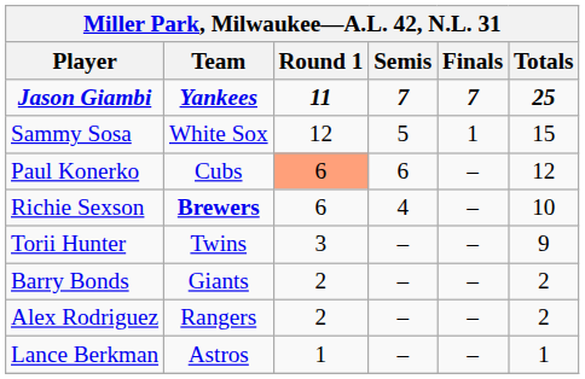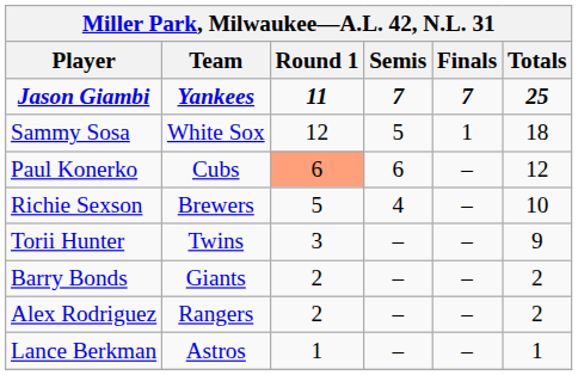 <table class="wikitable" style="font-size: 100%; text-align:right;">
 <tr>
 <th colspan="6"><a href='#'>Miller Park</a>, Milwaukee—A.L. 42, N.L. 31</th>
 </tr>
 <tr>
 <th>Player</th>
 <th>Team</th>
 <th>Round 1</th>
 <th>Semis</th>
 <th>Finals</th>
 <th>Totals</th>
 </tr>
 <tr>
 <td align="center"><strong><em><a href='#'>Jason Giambi</a></em></strong></td>
 <td align="center"><strong><em><a href='#'>Yankees</a></em></strong></td>
 <td align="center"><strong><em>11</em></strong></td>
 <td align="center"><strong><em>7</em></strong></td>
 <td align="center"><strong><em>7</em></strong></td>
 <td align="center"><strong><em>25</em></strong></td>
 </tr>
 <tr>
 <td align="left"><a href='#'>Sammy Sosa</a></td>
 <td align="center"><a href='#'>White Sox</a></td>
 <td align="center">12</td>
 <td align="center">5</td>
 <td align="center">1</td>
-<td align="center">15</td>
+<td align="center">18</td>
 </tr>
 <tr>
 <td align="left"><a href='#'>Paul Konerko</a></td>
 <td align="center"><a href='#'>Cubs</a></td>
 <td align="center" style="background: lightsalmon;">6</td>
 <td align="center">6</td>
 <td align="center">–</td>
 <td align="center">12</td>
 </tr>
 <tr>
 <td align="left"><a href='#'>Richie Sexson</a></td>
-<td align="center"><strong><a href='#'>Brewers</a></strong></td>
-<td align="center">6</td>
+<td align="center"><a href='#'>Brewers</a></td>
+<td align="center">5</td>
 <td align="center">4</td>
 <td align="center">–</td>
 <td align="center">10</td>
 </tr>
 <tr>
 <td align="left"><a href='#'>Torii Hunter</a></td>
 <td align="center"><a href='#'>Twins</a></td>
 <td align="center">3</td>
 <td align="center">–</td>
 <td align="center">–</td>
 <td align="center">9</td>
 </tr>
 <tr>
 <td align="left"><a href='#'>Barry Bonds</a></td>
 <td align="center"><a href='#'>Giants</a></td>
 <td align="center">2</td>
 <td align="center">–</td>
 <td align="center">–</td>
 <td align="center">2</td>
 </tr>
 <tr>
 <td align="left"><a href='#'>Alex Rodriguez</a></td>
 <td align="center"><a href='#'>Rangers</a></td>
 <td align="center">2</td>
 <td align="center">–</td>
 <td align="center">–</td>
 <td align="center">2</td>
 </tr>
 <tr>
 <td align="left"><a href='#'>Lance Berkman</a></td>
 <td align="center"><a href='#'>Astros</a></td>
 <td align="center">1</td>
 <td align="center">–</td>
 <td align="center">–</td>
 <td align="center">1</td>
 </tr>
 <tr>
 </tr>
 </table>
